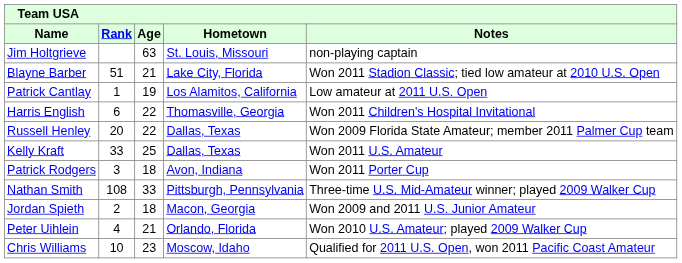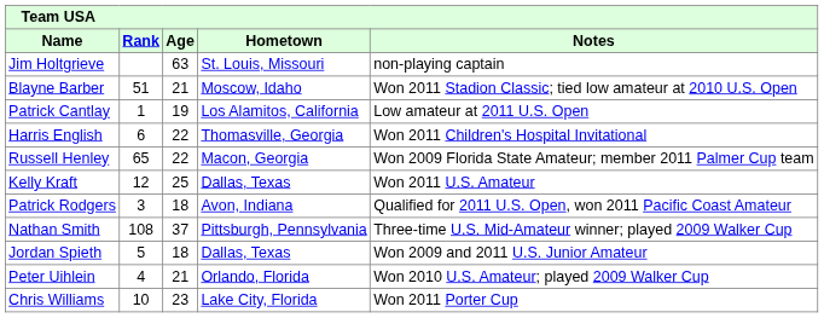 <table border="1" cellpadding="3" style="border-collapse: collapse;">
 <tr style="background:#ddffdd;">
 <td colspan="6">   <strong>Team USA</strong></td>
 </tr>
 <tr style="background:#ddffdd;">
 <th>Name</th>
 <th><a href='#'>Rank</a></th>
 <th>Age</th>
 <th>Hometown</th>
 <th>Notes</th>
 </tr>
 <tr>
 <td><a href='#'>Jim Holtgrieve</a></td>
 <td></td>
 <td align="center">63</td>
 <td><a href='#'>St. Louis, Missouri</a></td>
 <td>non-playing captain</td>
 </tr>
 <tr>
 <td><a href='#'>Blayne Barber</a></td>
 <td align="center">51</td>
 <td align="center">21</td>
-<td><a href='#'>Lake City, Florida</a></td>
+<td><a href='#'>Moscow, Idaho</a></td>
 <td>Won 2011 <a href='#'>Stadion Classic</a>; tied low amateur at <a href='#'>2010 U.S. Open</a></td>
 </tr>
 <tr>
 <td><a href='#'>Patrick Cantlay</a></td>
 <td align="center">1</td>
 <td align="center">19</td>
 <td><a href='#'>Los Alamitos, California</a></td>
 <td>Low amateur at <a href='#'>2011 U.S. Open</a></td>
 </tr>
 <tr>
 <td><a href='#'>Harris English</a></td>
 <td align="center">6</td>
 <td align="center">22</td>
 <td><a href='#'>Thomasville, Georgia</a></td>
 <td>Won 2011 <a href='#'>Children's Hospital Invitational</a></td>
 </tr>
 <tr>
 <td><a href='#'>Russell Henley</a></td>
-<td align="center">20</td>
+<td align="center">65</td>
 <td align="center">22</td>
-<td><a href='#'>Dallas, Texas</a></td>
+<td><a href='#'>Macon, Georgia</a></td>
 <td>Won 2009 Florida State Amateur; member 2011 <a href='#'>Palmer Cup</a> team</td>
 </tr>
 <tr>
 <td><a href='#'>Kelly Kraft</a></td>
-<td align="center">33</td>
+<td align="center">12</td>
 <td align="center">25</td>
 <td><a href='#'>Dallas, Texas</a></td>
 <td>Won 2011 <a href='#'>U.S. Amateur</a></td>
 </tr>
 <tr>
 <td><a href='#'>Patrick Rodgers</a></td>
 <td align="center">3</td>
 <td align="center">18</td>
 <td><a href='#'>Avon, Indiana</a></td>
-<td>Won 2011 <a href='#'>Porter Cup</a></td>
+<td>Qualified for <a href='#'>2011 U.S. Open</a>, won 2011 <a href='#'>Pacific Coast Amateur</a></td>
 </tr>
 <tr>
 <td><a href='#'>Nathan Smith</a></td>
 <td align="center">108</td>
-<td align="center">33</td>
+<td align="center">37</td>
 <td><a href='#'>Pittsburgh, Pennsylvania</a></td>
 <td>Three-time <a href='#'>U.S. Mid-Amateur</a> winner; played <a href='#'>2009 Walker Cup</a></td>
 </tr>
 <tr>
 <td><a href='#'>Jordan Spieth</a></td>
-<td align="center">2</td>
+<td align="center">5</td>
 <td align="center">18</td>
-<td><a href='#'>Macon, Georgia</a></td>
+<td><a href='#'>Dallas, Texas</a></td>
 <td>Won 2009 and 2011 <a href='#'>U.S. Junior Amateur</a></td>
 </tr>
 <tr>
 <td><a href='#'>Peter Uihlein</a></td>
 <td align="center">4</td>
 <td align="center">21</td>
 <td><a href='#'>Orlando, Florida</a></td>
 <td>Won 2010 <a href='#'>U.S. Amateur</a>; played <a href='#'>2009 Walker Cup</a></td>
 </tr>
 <tr>
 <td><a href='#'>Chris Williams</a></td>
 <td align="center">10</td>
 <td align="center">23</td>
-<td><a href='#'>Moscow, Idaho</a></td>
-<td>Qualified for <a href='#'>2011 U.S. Open</a>, won 2011 <a href='#'>Pacific Coast Amateur</a></td>
+<td><a href='#'>Lake City, Florida</a></td>
+<td>Won 2011 <a href='#'>Porter Cup</a></td>
 </tr>
 </table>
